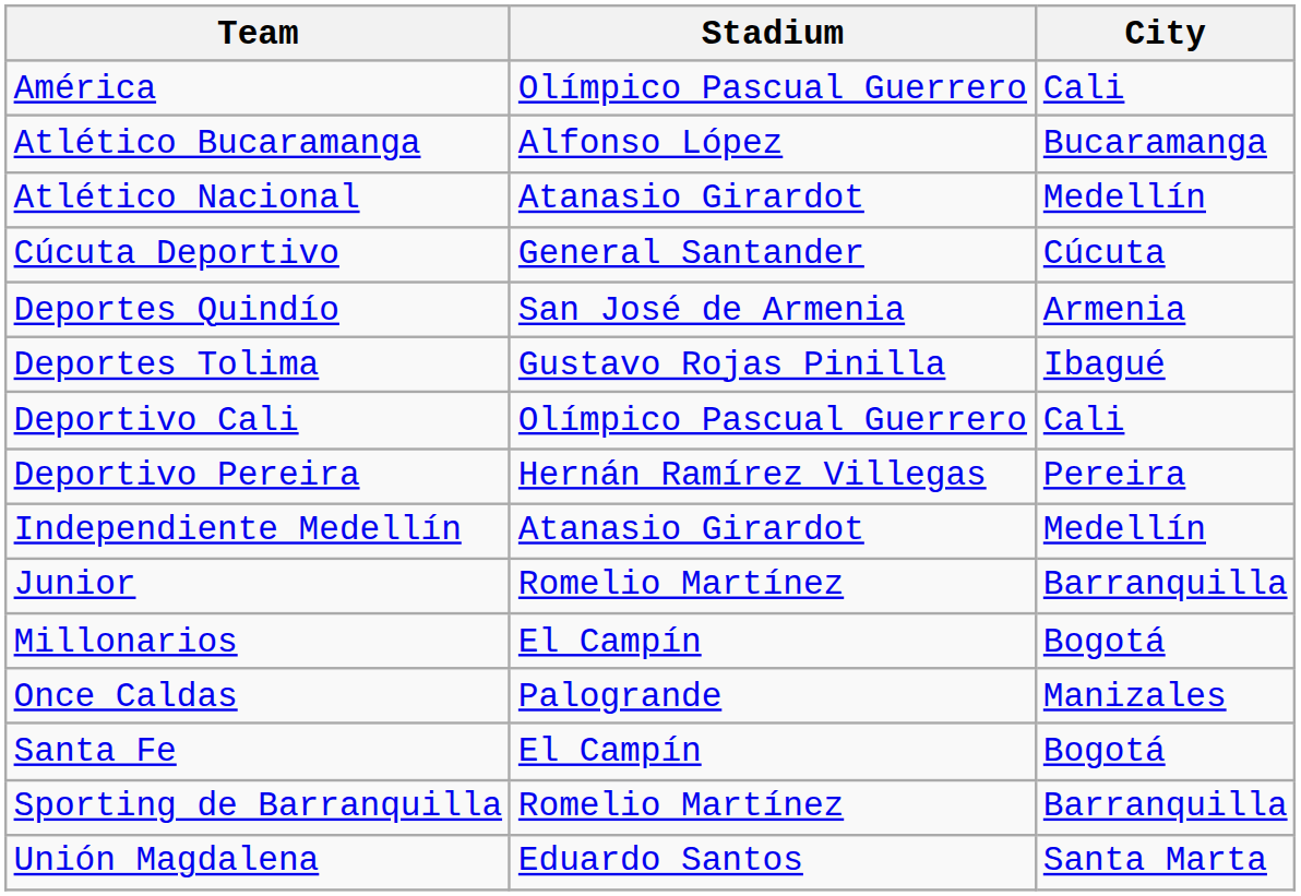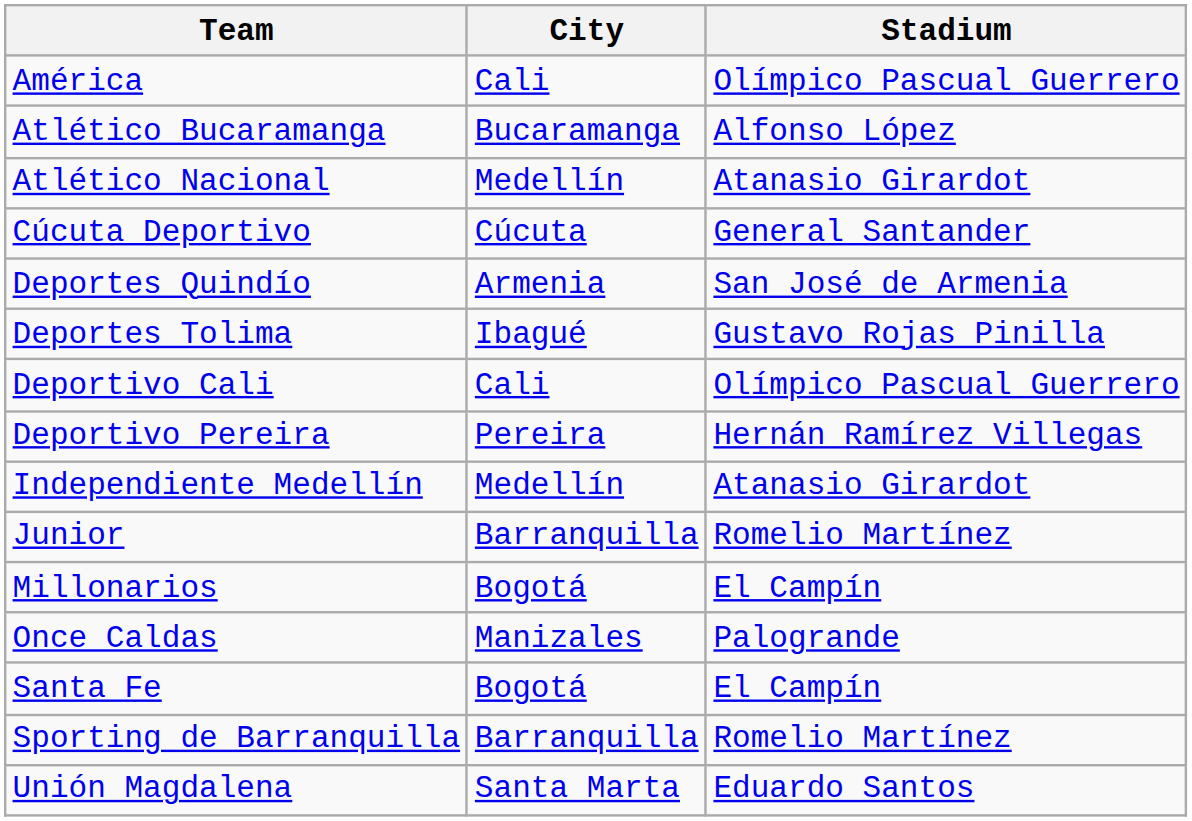 <table class="wikitable sortable">
 <tr>
 <th>Team</th>
+<th>City</th>
 <th>Stadium</th>
-<th>City</th>
 </tr>
 <tr>
 <td><a href='#'>América</a></td>
+<td><a href='#'>Cali</a></td>
 <td><a href='#'>Olímpico Pascual Guerrero</a></td>
-<td><a href='#'>Cali</a></td>
 </tr>
 <tr>
 <td><a href='#'>Atlético Bucaramanga</a></td>
+<td><a href='#'>Bucaramanga</a></td>
 <td><a href='#'>Alfonso López</a></td>
-<td><a href='#'>Bucaramanga</a></td>
 </tr>
 <tr>
 <td><a href='#'>Atlético Nacional</a></td>
+<td><a href='#'>Medellín</a></td>
 <td><a href='#'>Atanasio Girardot</a></td>
-<td><a href='#'>Medellín</a></td>
 </tr>
 <tr>
 <td><a href='#'>Cúcuta Deportivo</a></td>
+<td><a href='#'>Cúcuta</a></td>
 <td><a href='#'>General Santander</a></td>
-<td><a href='#'>Cúcuta</a></td>
 </tr>
 <tr>
 <td><a href='#'>Deportes Quindío</a></td>
+<td><a href='#'>Armenia</a></td>
 <td><a href='#'>San José de Armenia</a></td>
-<td><a href='#'>Armenia</a></td>
 </tr>
 <tr>
 <td><a href='#'>Deportes Tolima</a></td>
+<td><a href='#'>Ibagué</a></td>
 <td><a href='#'>Gustavo Rojas Pinilla</a></td>
-<td><a href='#'>Ibagué</a></td>
 </tr>
 <tr>
 <td><a href='#'>Deportivo Cali</a></td>
+<td><a href='#'>Cali</a></td>
 <td><a href='#'>Olímpico Pascual Guerrero</a></td>
-<td><a href='#'>Cali</a></td>
 </tr>
 <tr>
 <td><a href='#'>Deportivo Pereira</a></td>
+<td><a href='#'>Pereira</a></td>
 <td><a href='#'>Hernán Ramírez Villegas</a></td>
-<td><a href='#'>Pereira</a></td>
 </tr>
 <tr>
 <td><a href='#'>Independiente Medellín</a></td>
+<td><a href='#'>Medellín</a></td>
 <td><a href='#'>Atanasio Girardot</a></td>
-<td><a href='#'>Medellín</a></td>
 </tr>
 <tr>
 <td><a href='#'>Junior</a></td>
+<td><a href='#'>Barranquilla</a></td>
 <td><a href='#'>Romelio Martínez</a></td>
-<td><a href='#'>Barranquilla</a></td>
 </tr>
 <tr>
 <td><a href='#'>Millonarios</a></td>
+<td><a href='#'>Bogotá</a></td>
 <td><a href='#'>El Campín</a></td>
-<td><a href='#'>Bogotá</a></td>
 </tr>
 <tr>
 <td><a href='#'>Once Caldas</a></td>
+<td><a href='#'>Manizales</a></td>
 <td><a href='#'>Palogrande</a></td>
-<td><a href='#'>Manizales</a></td>
 </tr>
 <tr>
 <td><a href='#'>Santa Fe</a></td>
+<td><a href='#'>Bogotá</a></td>
 <td><a href='#'>El Campín</a></td>
-<td><a href='#'>Bogotá</a></td>
 </tr>
 <tr>
 <td><a href='#'>Sporting de Barranquilla</a></td>
+<td><a href='#'>Barranquilla</a></td>
 <td><a href='#'>Romelio Martínez</a></td>
-<td><a href='#'>Barranquilla</a></td>
 </tr>
 <tr>
 <td><a href='#'>Unión Magdalena</a></td>
+<td><a href='#'>Santa Marta</a></td>
 <td><a href='#'>Eduardo Santos</a></td>
-<td><a href='#'>Santa Marta</a></td>
 </tr>
 </table>
